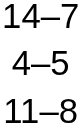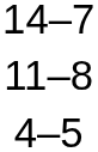 <table style="text-align:center">
 <tr>
 <th width=200></th>
 <th width=100></th>
 <th width=200></th>
 </tr>
 <tr>
 <td align=right><strong></strong></td>
 <td>14–7</td>
 <td align=left></td>
 </tr>
 <tr>
+<td align=right><strong></strong></td>
+<td>11–8</td>
+<td align=left></td>
+</tr>
+<tr>
 <td align=right></td>
 <td>4–5</td>
 <td align=left><strong></strong></td>
 </tr>
-<tr>
-<td align=right><strong></strong></td>
-<td>11–8</td>
-<td align=left></td>
-</tr>
 </table>
